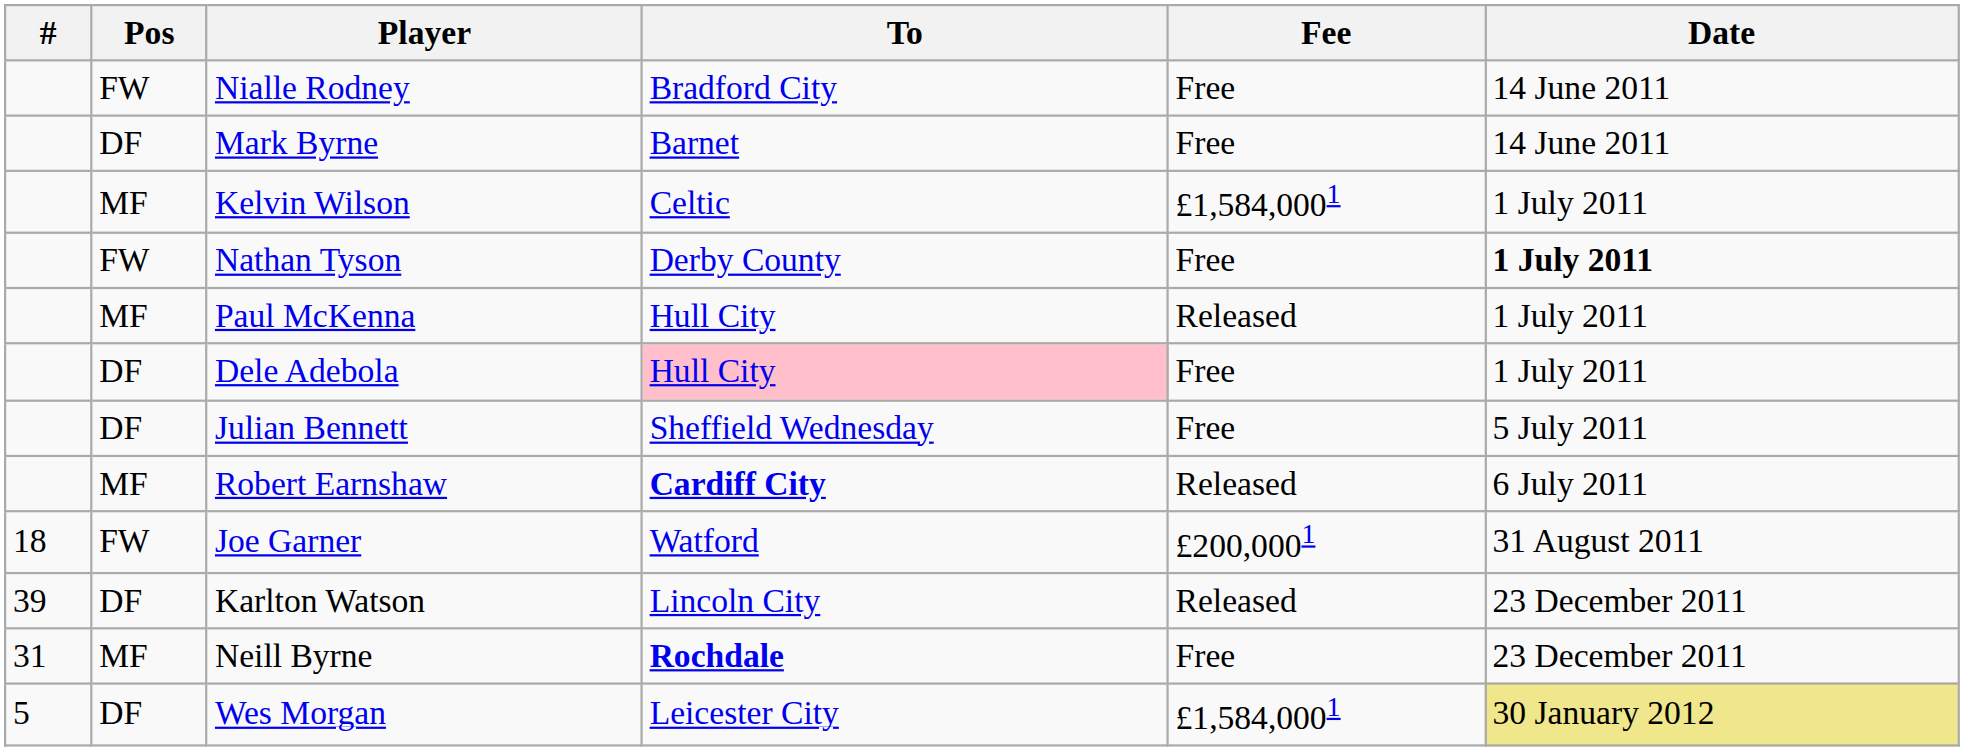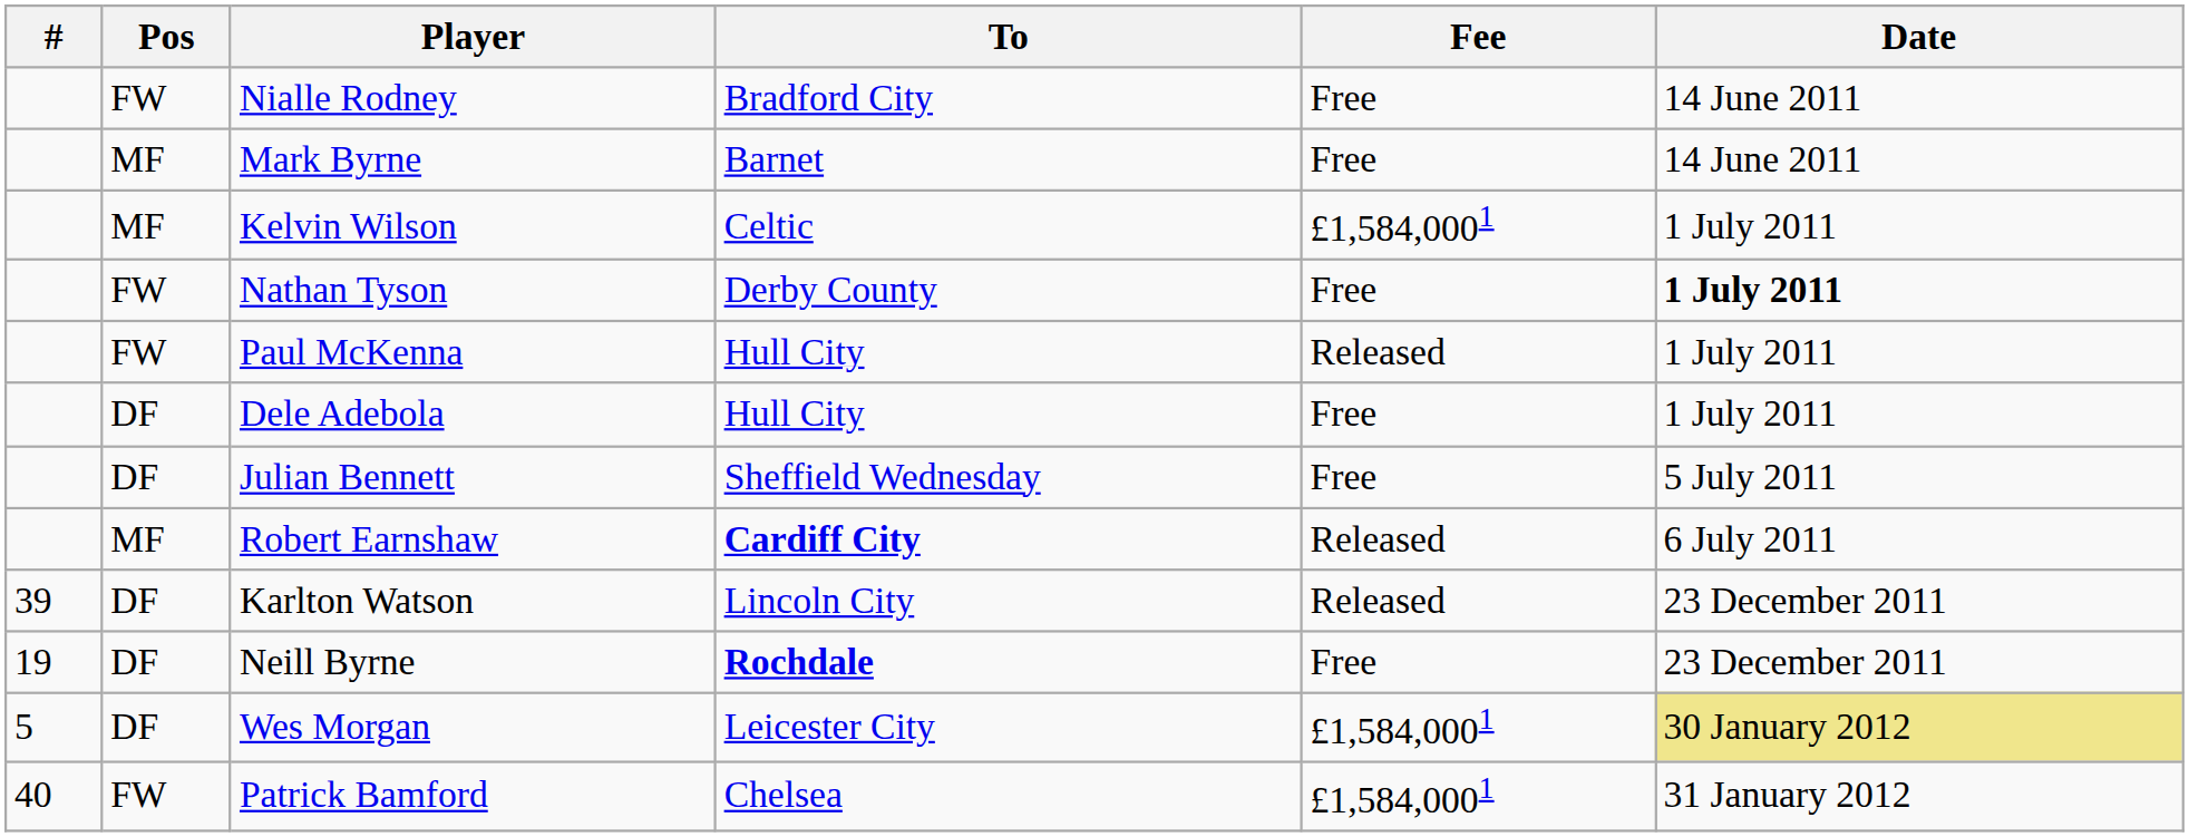 <table class="wikitable" style="width:70%; text-align:center; font-size:95%; text-align:left;">
 <tr>
 <th>#</th>
 <th>Pos</th>
 <th>Player</th>
 <th>To</th>
 <th>Fee</th>
 <th>Date</th>
 </tr>
 <tr>
 <td></td>
 <td>FW</td>
 <td> <a href='#'>Nialle Rodney</a></td>
 <td> <a href='#'>Bradford City</a></td>
 <td>Free</td>
 <td>14 June 2011</td>
 </tr>
 <tr>
 <td></td>
-<td>DF</td>
+<td>MF</td>
 <td> <a href='#'>Mark Byrne</a></td>
 <td> <a href='#'>Barnet</a></td>
 <td>Free</td>
 <td>14 June 2011</td>
 </tr>
 <tr>
 <td></td>
 <td>MF</td>
 <td> <a href='#'>Kelvin Wilson</a></td>
 <td> <a href='#'>Celtic</a></td>
 <td>£1,584,000<sup><a href='#'>1</a></sup></td>
 <td>1 July 2011</td>
 </tr>
 <tr>
 <td></td>
 <td>FW</td>
 <td> <a href='#'>Nathan Tyson</a></td>
 <td> <a href='#'>Derby County</a></td>
 <td>Free</td>
 <td><strong>1 July 2011</strong></td>
 </tr>
 <tr>
 <td></td>
-<td>MF</td>
+<td>FW</td>
 <td> <a href='#'>Paul McKenna</a></td>
 <td> <a href='#'>Hull City</a></td>
 <td>Released</td>
 <td>1 July 2011</td>
 </tr>
 <tr>
 <td></td>
 <td>DF</td>
 <td> <a href='#'>Dele Adebola</a></td>
-<td style="background: pink;"> <a href='#'>Hull City</a></td>
+<td> <a href='#'>Hull City</a></td>
 <td>Free</td>
 <td>1 July 2011</td>
 </tr>
 <tr>
 <td></td>
 <td>DF</td>
 <td> <a href='#'>Julian Bennett</a></td>
 <td> <a href='#'>Sheffield Wednesday</a></td>
 <td>Free</td>
 <td>5 July 2011</td>
 </tr>
 <tr>
 <td></td>
 <td>MF</td>
 <td> <a href='#'>Robert Earnshaw</a></td>
 <td><strong> <a href='#'>Cardiff City</a></strong></td>
 <td>Released</td>
 <td>6 July 2011</td>
 </tr>
 <tr>
-<td>18</td>
-<td>FW</td>
-<td> <a href='#'>Joe Garner</a></td>
-<td> <a href='#'>Watford</a></td>
-<td>£200,000<sup><a href='#'>1</a></sup></td>
-<td>31 August 2011</td>
-</tr>
-<tr>
 <td>39</td>
 <td>DF</td>
 <td> Karlton Watson</td>
 <td> <a href='#'>Lincoln City</a></td>
 <td>Released</td>
 <td>23 December 2011</td>
 </tr>
 <tr>
-<td>31</td>
-<td>MF</td>
+<td>19</td>
+<td>DF</td>
 <td> Neill Byrne</td>
 <td><strong> <a href='#'>Rochdale</a></strong></td>
 <td>Free</td>
 <td>23 December 2011</td>
 </tr>
 <tr>
 <td>5</td>
 <td>DF</td>
 <td> <a href='#'>Wes Morgan</a></td>
 <td> <a href='#'>Leicester City</a></td>
 <td>£1,584,000<sup><a href='#'>1</a></sup></td>
 <td style="background: khaki;">30 January 2012</td>
 </tr>
+<tr>
+<td>40</td>
+<td>FW</td>
+<td> <a href='#'>Patrick Bamford</a></td>
+<td> <a href='#'>Chelsea</a></td>
+<td>£1,584,000<sup><a href='#'>1</a></sup></td>
+<td>31 January 2012</td>
+</tr>
 </table>
